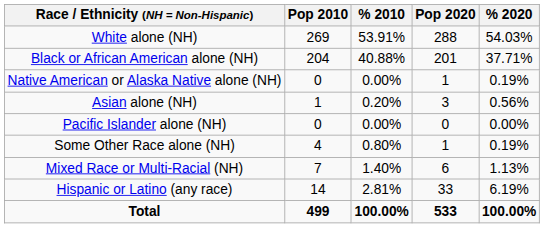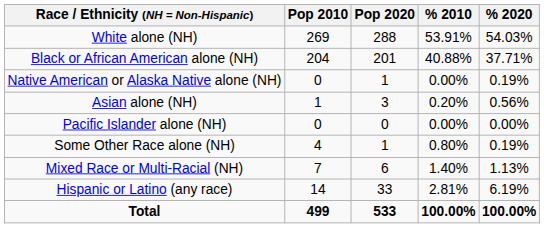 <table class="wikitable" style="text-align:center;">
 <tr>
 <th>Race / Ethnicity <small>(<em>NH = Non-Hispanic</em>)</small></th>
 <th>Pop 2010</th>
+<th>Pop 2020</th>
 <th>% 2010</th>
-<th>Pop 2020</th>
 <th>% 2020</th>
 </tr>
 <tr>
 <td><a href='#'>White</a> alone (NH)</td>
 <td>269</td>
+<td>288</td>
 <td>53.91%</td>
-<td>288</td>
 <td>54.03%</td>
 </tr>
 <tr>
 <td><a href='#'>Black or African American</a> alone (NH)</td>
 <td>204</td>
+<td>201</td>
 <td>40.88%</td>
-<td>201</td>
 <td>37.71%</td>
 </tr>
 <tr>
 <td><a href='#'>Native American</a> or <a href='#'>Alaska Native</a> alone (NH)</td>
 <td>0</td>
+<td>1</td>
 <td>0.00%</td>
-<td>1</td>
 <td>0.19%</td>
 </tr>
 <tr>
 <td><a href='#'>Asian</a> alone (NH)</td>
 <td>1</td>
+<td>3</td>
 <td>0.20%</td>
-<td>3</td>
 <td>0.56%</td>
 </tr>
 <tr>
 <td><a href='#'>Pacific Islander</a> alone (NH)</td>
 <td>0</td>
+<td>0</td>
 <td>0.00%</td>
-<td>0</td>
 <td>0.00%</td>
 </tr>
 <tr>
 <td>Some Other Race alone (NH)</td>
 <td>4</td>
+<td>1</td>
 <td>0.80%</td>
-<td>1</td>
 <td>0.19%</td>
 </tr>
 <tr>
 <td><a href='#'>Mixed Race or Multi-Racial</a> (NH)</td>
 <td>7</td>
+<td>6</td>
 <td>1.40%</td>
-<td>6</td>
 <td>1.13%</td>
 </tr>
 <tr>
 <td><a href='#'>Hispanic or Latino</a> (any race)</td>
 <td>14</td>
+<td>33</td>
 <td>2.81%</td>
-<td>33</td>
 <td>6.19%</td>
 </tr>
 <tr>
 <td><strong>Total</strong></td>
 <td><strong>499</strong></td>
+<td><strong>533</strong></td>
 <td><strong>100.00%</strong></td>
-<td><strong>533</strong></td>
 <td><strong>100.00%</strong></td>
 </tr>
 </table>
